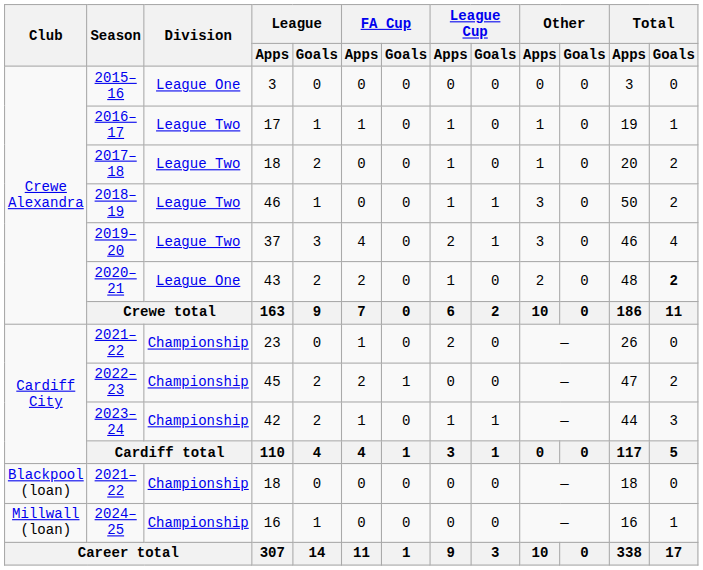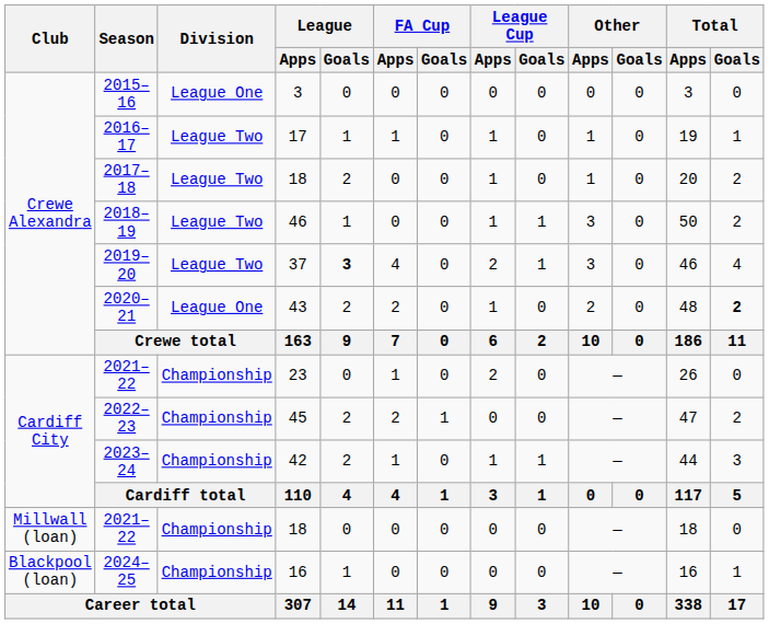 <table class="wikitable" style="text-align:center;">
 <tr>
 <th rowspan="2">Club</th>
 <th rowspan="2">Season</th>
 <th rowspan="2">Division</th>
 <th colspan="2">League</th>
 <th colspan="2"><a href='#'>FA Cup</a></th>
 <th colspan="2"><a href='#'>League Cup</a></th>
 <th colspan="2">Other</th>
 <th colspan="2">Total</th>
 </tr>
 <tr>
 <th>Apps</th>
 <th>Goals</th>
 <th>Apps</th>
 <th>Goals</th>
 <th>Apps</th>
 <th>Goals</th>
 <th>Apps</th>
 <th>Goals</th>
 <th>Apps</th>
 <th>Goals</th>
 </tr>
 <tr>
 <td rowspan="7"><a href='#'>Crewe Alexandra</a></td>
 <td><a href='#'>2015–16</a></td>
 <td><a href='#'>League One</a></td>
 <td>3</td>
 <td>0</td>
 <td>0</td>
 <td>0</td>
 <td>0</td>
 <td>0</td>
 <td>0</td>
 <td>0</td>
 <td>3</td>
 <td>0</td>
 </tr>
 <tr>
 <td><a href='#'>2016–17</a></td>
 <td><a href='#'>League Two</a></td>
 <td>17</td>
 <td>1</td>
 <td>1</td>
 <td>0</td>
 <td>1</td>
 <td>0</td>
 <td>1</td>
 <td>0</td>
 <td>19</td>
 <td>1</td>
 </tr>
 <tr>
 <td><a href='#'>2017–18</a></td>
 <td><a href='#'>League Two</a></td>
 <td>18</td>
 <td>2</td>
 <td>0</td>
 <td>0</td>
 <td>1</td>
 <td>0</td>
 <td>1</td>
 <td>0</td>
 <td>20</td>
 <td>2</td>
 </tr>
 <tr>
 <td><a href='#'>2018–19</a></td>
 <td><a href='#'>League Two</a></td>
 <td>46</td>
 <td>1</td>
 <td>0</td>
 <td>0</td>
 <td>1</td>
 <td>1</td>
 <td>3</td>
 <td>0</td>
 <td>50</td>
 <td>2</td>
 </tr>
 <tr>
 <td><a href='#'>2019–20</a></td>
 <td><a href='#'>League Two</a></td>
 <td>37</td>
-<td>3</td>
+<td><strong>3</strong></td>
 <td>4</td>
 <td>0</td>
 <td>2</td>
 <td>1</td>
 <td>3</td>
 <td>0</td>
 <td>46</td>
 <td>4</td>
 </tr>
 <tr>
 <td><a href='#'>2020–21</a></td>
 <td><a href='#'>League One</a></td>
 <td>43</td>
 <td>2</td>
 <td>2</td>
 <td>0</td>
 <td>1</td>
 <td>0</td>
 <td>2</td>
 <td>0</td>
 <td>48</td>
 <td><strong>2</strong></td>
 </tr>
 <tr>
 <th colspan="2">Crewe total</th>
 <th>163</th>
 <th>9</th>
 <th>7</th>
 <th>0</th>
 <th>6</th>
 <th>2</th>
 <th>10</th>
 <th>0</th>
 <th>186</th>
 <th>11</th>
 </tr>
 <tr>
 <td rowspan="4"><a href='#'>Cardiff City</a></td>
 <td><a href='#'>2021–22</a></td>
 <td><a href='#'>Championship</a></td>
 <td>23</td>
 <td>0</td>
 <td>1</td>
 <td>0</td>
 <td>2</td>
 <td>0</td>
 <td colspan="2">—</td>
 <td>26</td>
 <td>0</td>
 </tr>
 <tr>
 <td><a href='#'>2022–23</a></td>
 <td><a href='#'>Championship</a></td>
 <td>45</td>
 <td>2</td>
 <td>2</td>
 <td>1</td>
 <td>0</td>
 <td>0</td>
 <td colspan="2">—</td>
 <td>47</td>
 <td>2</td>
 </tr>
 <tr>
 <td><a href='#'>2023–24</a></td>
 <td><a href='#'>Championship</a></td>
 <td>42</td>
 <td>2</td>
 <td>1</td>
 <td>0</td>
 <td>1</td>
 <td>1</td>
 <td colspan="2">—</td>
 <td>44</td>
 <td>3</td>
 </tr>
 <tr>
 <th colspan="2">Cardiff total</th>
 <th>110</th>
 <th>4</th>
 <th>4</th>
 <th>1</th>
 <th>3</th>
 <th>1</th>
 <th>0</th>
 <th>0</th>
 <th>117</th>
 <th>5</th>
 </tr>
 <tr>
-<td><a href='#'>Blackpool</a> (loan)</td>
+<td><a href='#'>Millwall</a> (loan)</td>
 <td><a href='#'>2021–22</a></td>
 <td><a href='#'>Championship</a></td>
 <td>18</td>
 <td>0</td>
 <td>0</td>
 <td>0</td>
 <td>0</td>
 <td>0</td>
 <td colspan="2">—</td>
 <td>18</td>
 <td>0</td>
 </tr>
 <tr>
-<td><a href='#'>Millwall</a> (loan)</td>
+<td><a href='#'>Blackpool</a> (loan)</td>
 <td><a href='#'>2024–25</a></td>
 <td><a href='#'>Championship</a></td>
 <td>16</td>
 <td>1</td>
 <td>0</td>
 <td>0</td>
 <td>0</td>
 <td>0</td>
 <td colspan="2">—</td>
 <td>16</td>
 <td>1</td>
 </tr>
 <tr>
 <th colspan="3">Career total</th>
 <th>307</th>
 <th>14</th>
 <th>11</th>
 <th>1</th>
 <th>9</th>
 <th>3</th>
 <th>10</th>
 <th>0</th>
 <th>338</th>
 <th>17</th>
 </tr>
 </table>
